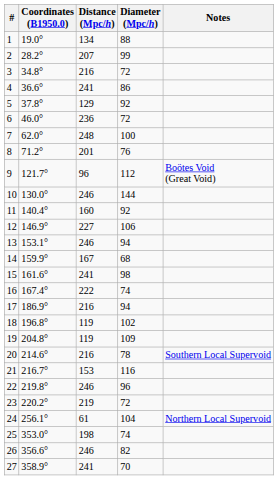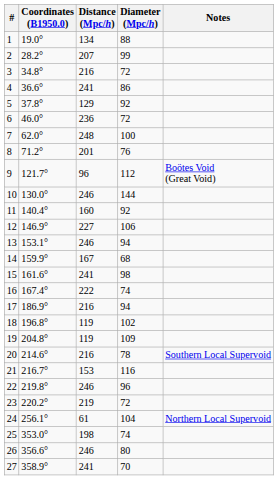 <table class="wikitable sortable">
 <tr>
 <th>#</th>
 <th>Coordinates <br> (<a href='#'>B1950.0</a>)</th>
 <th>Distance <br> (<a href='#'>Mpc/<em>h</em></a>)</th>
 <th>Diameter <br> (<a href='#'>Mpc/<em>h</em></a>) <br></th>
 <th>Notes</th>
 </tr>
 <tr>
 <td>1</td>
 <td>19.0° </td>
 <td>134</td>
 <td>88</td>
 <td></td>
 </tr>
 <tr>
 <td>2</td>
 <td>28.2° </td>
 <td>207</td>
 <td>99</td>
 <td></td>
 </tr>
 <tr>
 <td>3</td>
 <td>34.8° </td>
 <td>216</td>
 <td>72</td>
 <td></td>
 </tr>
 <tr>
 <td>4</td>
 <td>36.6° </td>
 <td>241</td>
 <td>86</td>
 <td></td>
 </tr>
 <tr>
 <td>5</td>
 <td>37.8° </td>
 <td>129</td>
 <td>92</td>
 <td></td>
 </tr>
 <tr>
 <td>6</td>
 <td>46.0° </td>
 <td>236</td>
 <td>72</td>
 <td></td>
 </tr>
 <tr>
 <td>7</td>
 <td>62.0° </td>
 <td>248</td>
 <td>100</td>
 <td></td>
 </tr>
 <tr>
 <td>8</td>
 <td>71.2° </td>
 <td>201</td>
 <td>76</td>
 <td></td>
 </tr>
 <tr>
 <td>9</td>
 <td>121.7° </td>
 <td>96</td>
 <td>112</td>
 <td><a href='#'>Boötes Void</a> <br> (Great Void)</td>
 </tr>
 <tr>
 <td>10</td>
 <td>130.0° </td>
 <td>246</td>
 <td>144</td>
 <td></td>
 </tr>
 <tr>
 <td>11</td>
 <td>140.4° </td>
 <td>160</td>
 <td>92</td>
 <td></td>
 </tr>
 <tr>
 <td>12</td>
 <td>146.9° </td>
 <td>227</td>
 <td>106</td>
 <td></td>
 </tr>
 <tr>
 <td>13</td>
 <td>153.1° </td>
 <td>246</td>
 <td>94</td>
 <td></td>
 </tr>
 <tr>
 <td>14</td>
 <td>159.9° </td>
 <td>167</td>
 <td>68</td>
 <td></td>
 </tr>
 <tr>
 <td>15</td>
 <td>161.6° </td>
 <td>241</td>
 <td>98</td>
 <td></td>
 </tr>
 <tr>
 <td>16</td>
 <td>167.4° </td>
 <td>222</td>
 <td>74</td>
 <td></td>
 </tr>
 <tr>
 <td>17</td>
 <td>186.9° </td>
 <td>216</td>
 <td>94</td>
 <td></td>
 </tr>
 <tr>
 <td>18</td>
 <td>196.8° </td>
 <td>119</td>
 <td>102</td>
 <td></td>
 </tr>
 <tr>
 <td>19</td>
 <td>204.8° </td>
 <td>119</td>
 <td>109</td>
 <td></td>
 </tr>
 <tr>
 <td>20</td>
 <td>214.6° </td>
 <td>216</td>
 <td>78</td>
 <td><a href='#'>Southern Local Supervoid</a></td>
 </tr>
 <tr>
 <td>21</td>
 <td>216.7° </td>
 <td>153</td>
 <td>116</td>
 <td></td>
 </tr>
 <tr>
 <td>22</td>
 <td>219.8° </td>
 <td>246</td>
 <td>96</td>
 <td></td>
 </tr>
 <tr>
 <td>23</td>
 <td>220.2° </td>
 <td>219</td>
 <td>72</td>
 <td></td>
 </tr>
 <tr>
 <td>24</td>
 <td>256.1° </td>
 <td>61</td>
 <td>104</td>
 <td><a href='#'>Northern Local Supervoid</a></td>
 </tr>
 <tr>
 <td>25</td>
 <td>353.0° </td>
 <td>198</td>
 <td>74</td>
 <td></td>
 </tr>
 <tr>
 <td>26</td>
 <td>356.6° </td>
 <td>246</td>
-<td>82</td>
+<td>80</td>
 <td></td>
 </tr>
 <tr>
 <td>27</td>
 <td>358.9° </td>
 <td>241</td>
 <td>70</td>
 <td></td>
 </tr>
 </table>
